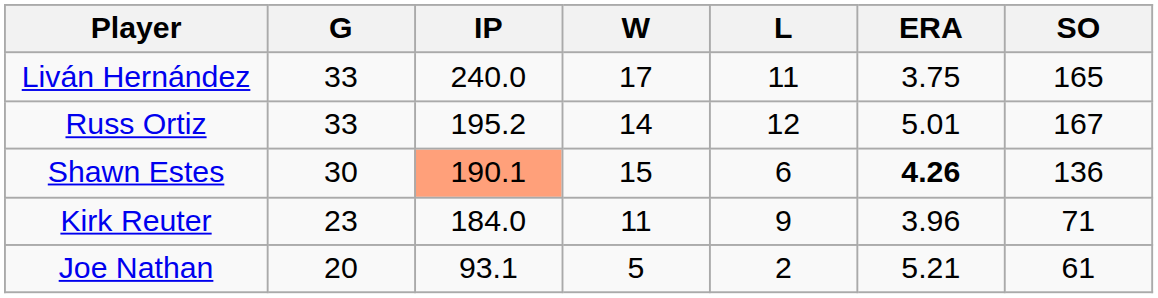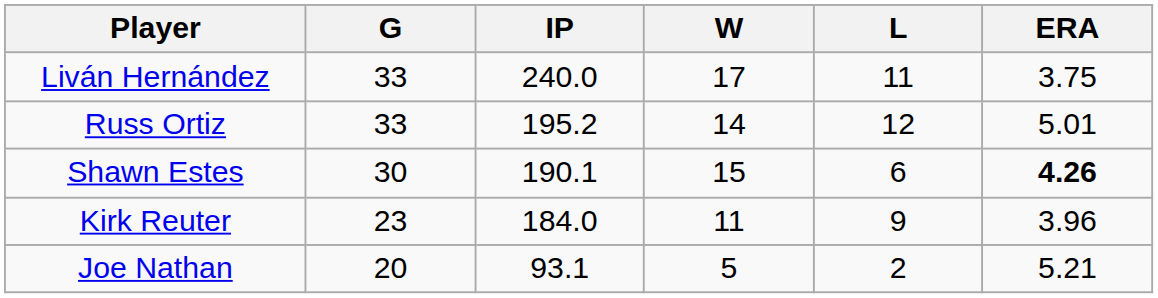 <table class="wikitable sortable">
 <tr>
 <th bgcolor="#DDDDFF" width="16%">Player</th>
 <th bgcolor="#DDDDFF" width="9%">G</th>
 <th bgcolor="#DDDDFF" width="9%">IP</th>
 <th bgcolor="#DDDDFF" width="9%">W</th>
 <th bgcolor="#DDDDFF" width="9%">L</th>
 <th bgcolor="#DDDDFF" width="9%">ERA</th>
-<th bgcolor="#DDDDFF" width="9%">SO</th>
 </tr>
 <tr align="center">
 <td><a href='#'>Liván Hernández</a></td>
 <td>33</td>
 <td>240.0</td>
 <td>17</td>
 <td>11</td>
 <td>3.75</td>
-<td>165</td>
 </tr>
 <tr align="center">
 <td><a href='#'>Russ Ortiz</a></td>
 <td>33</td>
 <td>195.2</td>
 <td>14</td>
 <td>12</td>
 <td>5.01</td>
-<td>167</td>
 </tr>
 <tr align="center">
 <td><a href='#'>Shawn Estes</a></td>
 <td>30</td>
-<td style="background: lightsalmon;">190.1</td>
+<td>190.1</td>
 <td>15</td>
 <td>6</td>
 <td><strong>4.26</strong></td>
-<td>136</td>
 </tr>
 <tr align="center">
 <td><a href='#'>Kirk Reuter</a></td>
 <td>23</td>
 <td>184.0</td>
 <td>11</td>
 <td>9</td>
 <td>3.96</td>
-<td>71</td>
 </tr>
 <tr align="center">
 <td><a href='#'>Joe Nathan</a></td>
 <td>20</td>
 <td>93.1</td>
 <td>5</td>
 <td>2</td>
 <td>5.21</td>
-<td>61</td>
 </tr>
 </table>
